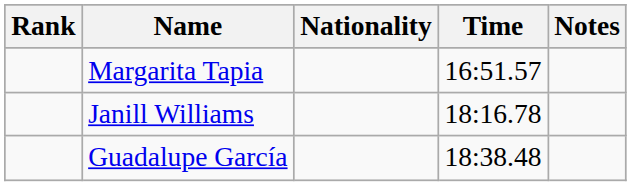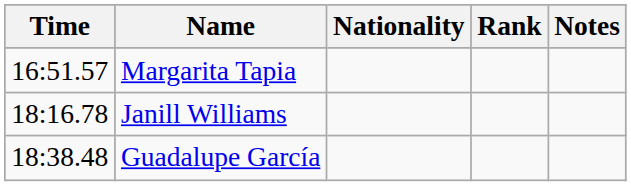 <table class="wikitable sortable" style="text-align:center">
 <tr>
-<th>Rank</th>
+<th>Time</th>
 <th>Name</th>
 <th>Nationality</th>
-<th>Time</th>
+<th>Rank</th>
 <th>Notes</th>
 </tr>
 <tr>
-<td align=center></td>
+<td>16:51.57</td>
 <td align=left><a href='#'>Margarita Tapia</a></td>
 <td align=left></td>
-<td>16:51.57</td>
+<td align=center></td>
 <td></td>
 </tr>
 <tr>
-<td align=center></td>
+<td>18:16.78</td>
 <td align=left><a href='#'>Janill Williams</a></td>
 <td align=left></td>
-<td>18:16.78</td>
+<td align=center></td>
 <td></td>
 </tr>
 <tr>
-<td align=center></td>
+<td>18:38.48</td>
 <td align=left><a href='#'>Guadalupe García</a></td>
 <td align=left></td>
-<td>18:38.48</td>
+<td align=center></td>
 <td></td>
 </tr>
 </table>
